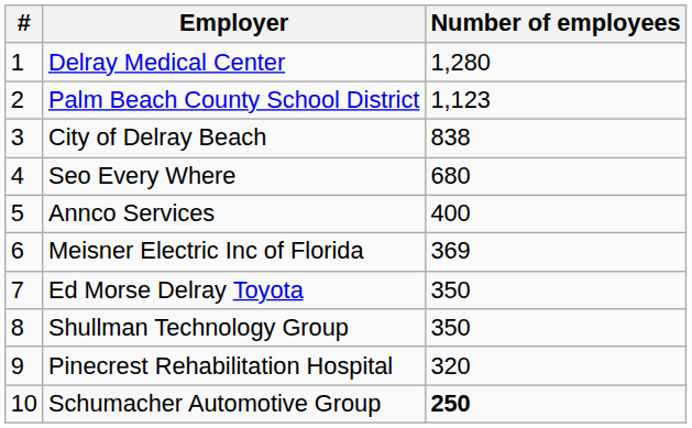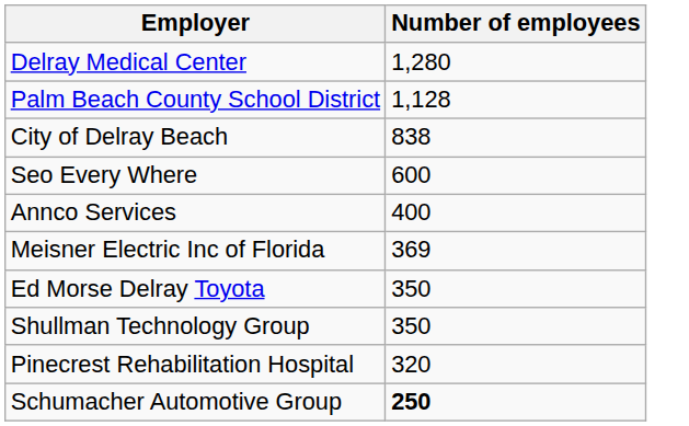 <table class="wikitable">
 <tr>
-<th>#</th>
 <th>Employer</th>
 <th>Number of employees</th>
 </tr>
 <tr>
-<td>1</td>
 <td><a href='#'>Delray Medical Center</a></td>
 <td>1,280</td>
 </tr>
 <tr>
-<td>2</td>
 <td><a href='#'>Palm Beach County School District</a></td>
-<td>1,123</td>
+<td>1,128</td>
 </tr>
 <tr>
-<td>3</td>
 <td>City of Delray Beach</td>
 <td>838</td>
 </tr>
 <tr>
-<td>4</td>
 <td>Seo Every Where</td>
-<td>680</td>
+<td>600</td>
 </tr>
 <tr>
-<td>5</td>
 <td>Annco Services</td>
 <td>400</td>
 </tr>
 <tr>
-<td>6</td>
 <td>Meisner Electric Inc of Florida</td>
 <td>369</td>
 </tr>
 <tr>
-<td>7</td>
 <td>Ed Morse Delray <a href='#'>Toyota</a></td>
 <td>350</td>
 </tr>
 <tr>
-<td>8</td>
 <td>Shullman Technology Group</td>
 <td>350</td>
 </tr>
 <tr>
-<td>9</td>
 <td>Pinecrest Rehabilitation Hospital</td>
 <td>320</td>
 </tr>
 <tr>
-<td>10</td>
 <td>Schumacher Automotive Group</td>
 <td><strong>250</strong></td>
 </tr>
 </table>
